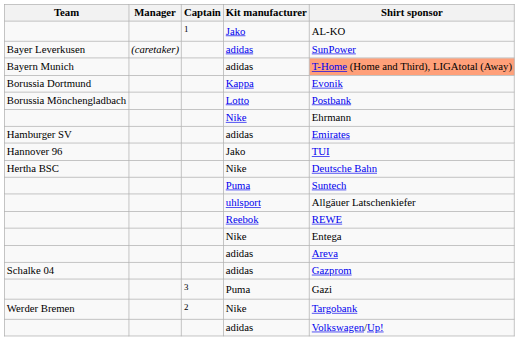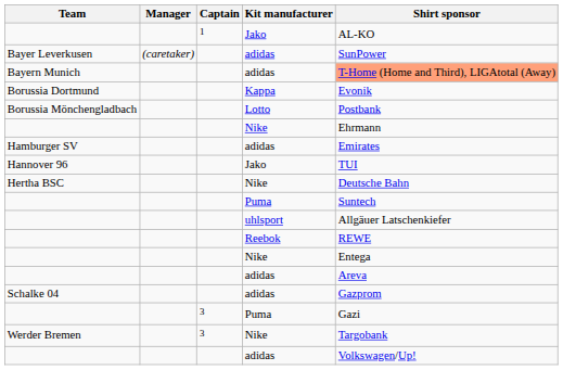 <table class="wikitable sortable">
 <tr>
 <th>Team</th>
 <th>Manager</th>
 <th>Captain</th>
 <th>Kit manufacturer</th>
 <th>Shirt sponsor</th>
 </tr>
 <tr>
 <td></td>
 <td> </td>
 <td> <sup>1</sup></td>
 <td><a href='#'>Jako</a></td>
 <td>AL-KO</td>
 </tr>
 <tr>
 <td>Bayer Leverkusen</td>
 <td>  <em>(caretaker)</em></td>
 <td> </td>
 <td><a href='#'>adidas</a></td>
 <td><a href='#'>SunPower</a></td>
 </tr>
 <tr>
 <td>Bayern Munich</td>
 <td> </td>
 <td> </td>
 <td>adidas</td>
 <td style="background: lightsalmon;"><a href='#'>T-Home</a> (Home and Third), LIGAtotal (Away)</td>
 </tr>
 <tr>
 <td>Borussia Dortmund</td>
 <td> </td>
 <td> </td>
 <td><a href='#'>Kappa</a></td>
 <td><a href='#'>Evonik</a></td>
 </tr>
 <tr>
 <td>Borussia Mönchengladbach</td>
 <td> </td>
 <td> </td>
 <td><a href='#'>Lotto</a></td>
 <td><a href='#'>Postbank</a></td>
 </tr>
 <tr>
 <td></td>
 <td> </td>
 <td> </td>
 <td><a href='#'>Nike</a></td>
 <td>Ehrmann</td>
 </tr>
 <tr>
 <td>Hamburger SV</td>
 <td> </td>
 <td> </td>
 <td>adidas</td>
 <td><a href='#'>Emirates</a></td>
 </tr>
 <tr>
 <td>Hannover 96</td>
 <td> </td>
 <td> </td>
 <td>Jako</td>
 <td><a href='#'>TUI</a></td>
 </tr>
 <tr>
 <td>Hertha BSC</td>
 <td> </td>
 <td> </td>
 <td>Nike</td>
 <td><a href='#'>Deutsche Bahn</a></td>
 </tr>
 <tr>
 <td></td>
 <td> </td>
 <td> </td>
 <td><a href='#'>Puma</a></td>
 <td><a href='#'>Suntech</a></td>
 </tr>
 <tr>
 <td></td>
 <td> </td>
 <td> </td>
 <td><a href='#'>uhlsport</a></td>
 <td>Allgäuer Latschenkiefer</td>
 </tr>
 <tr>
 <td></td>
 <td> </td>
 <td> </td>
 <td><a href='#'>Reebok</a></td>
 <td><a href='#'>REWE</a></td>
 </tr>
 <tr>
 <td></td>
 <td> </td>
 <td> </td>
 <td>Nike</td>
 <td>Entega</td>
 </tr>
 <tr>
 <td></td>
 <td> </td>
 <td> </td>
 <td>adidas</td>
 <td><a href='#'>Areva</a></td>
 </tr>
 <tr>
 <td>Schalke 04</td>
 <td> </td>
 <td> </td>
 <td>adidas</td>
 <td><a href='#'>Gazprom</a></td>
 </tr>
 <tr>
 <td></td>
 <td> </td>
 <td> <sup>3</sup></td>
 <td>Puma</td>
 <td>Gazi</td>
 </tr>
 <tr>
 <td>Werder Bremen</td>
 <td> </td>
-<td> <sup>2</sup></td>
+<td> <sup>3</sup></td>
 <td>Nike</td>
 <td><a href='#'>Targobank</a></td>
 </tr>
 <tr>
 <td></td>
 <td> </td>
 <td> </td>
 <td>adidas</td>
 <td><a href='#'>Volkswagen</a>/<a href='#'>Up!</a></td>
 </tr>
 </table>
